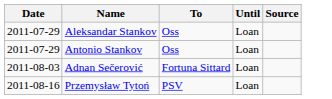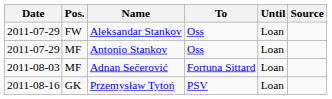 <table class="wikitable">
 <tr>
 <th>Date</th>
+<th>Pos.</th>
 <th>Name</th>
 <th>To</th>
 <th>Until</th>
 <th>Source</th>
 </tr>
 <tr>
 <td>2011-07-29</td>
+<td>FW</td>
 <td> <a href='#'>Aleksandar Stankov</a></td>
 <td> <a href='#'>Oss</a></td>
 <td>Loan</td>
 <td align="center"></td>
 </tr>
 <tr>
 <td>2011-07-29</td>
+<td>MF</td>
 <td> <a href='#'>Antonio Stankov</a></td>
 <td> <a href='#'>Oss</a></td>
 <td>Loan</td>
 <td align="center"></td>
 </tr>
 <tr>
 <td>2011-08-03</td>
+<td>MF</td>
 <td> <a href='#'>Adnan Sečerović</a></td>
 <td> <a href='#'>Fortuna Sittard</a></td>
 <td>Loan</td>
 <td align="center"></td>
 </tr>
 <tr>
 <td>2011-08-16</td>
+<td>GK</td>
 <td> <a href='#'>Przemysław Tytoń</a></td>
 <td> <a href='#'>PSV</a></td>
 <td>Loan</td>
 <td align="center"></td>
 </tr>
 </table>
